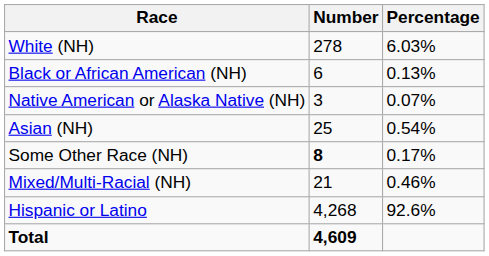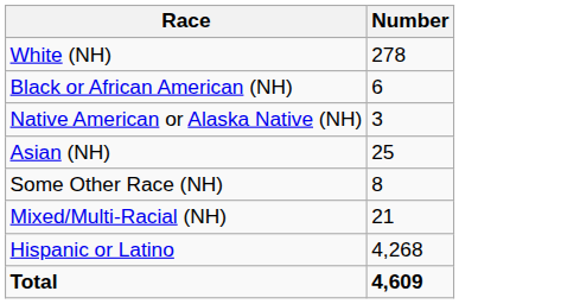 <table class="wikitable">
 <tr>
 <th>Race</th>
 <th>Number</th>
-<th>Percentage</th>
 </tr>
 <tr>
 <td><a href='#'>White</a> (NH)</td>
 <td>278</td>
-<td>6.03%</td>
 </tr>
 <tr>
 <td><a href='#'>Black or African American</a> (NH)</td>
 <td>6</td>
-<td>0.13%</td>
 </tr>
 <tr>
 <td><a href='#'>Native American</a> or <a href='#'>Alaska Native</a> (NH)</td>
 <td>3</td>
-<td>0.07%</td>
 </tr>
 <tr>
 <td><a href='#'>Asian</a> (NH)</td>
 <td>25</td>
-<td>0.54%</td>
 </tr>
 <tr>
 <td>Some Other Race (NH)</td>
-<td><strong>8</strong></td>
-<td>0.17%</td>
+<td>8</td>
 </tr>
 <tr>
 <td><a href='#'>Mixed/Multi-Racial</a> (NH)</td>
 <td>21</td>
-<td>0.46%</td>
 </tr>
 <tr>
 <td><a href='#'>Hispanic or Latino</a></td>
 <td>4,268</td>
-<td>92.6%</td>
 </tr>
 <tr>
 <td><strong>Total</strong></td>
 <td><strong>4,609</strong></td>
-<td></td>
 </tr>
 </table>
